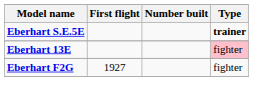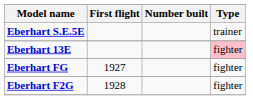 <table class="wikitable" align=center style="font-size:90%;">
 <tr>
 </tr>
 <tr style="background:#efefef;">
 <th>Model name</th>
 <th>First flight</th>
 <th>Number built</th>
 <th>Type</th>
 </tr>
 <tr>
 <td align=left><strong><a href='#'>Eberhart S.E.5E</a></strong></td>
 <td align=center></td>
 <td align=center></td>
-<td align=left><strong>trainer</strong></td>
+<td align=left>trainer</td>
 </tr>
 <tr>
 </tr>
 <tr>
 <td align=left><strong><a href='#'>Eberhart 13E</a></strong></td>
 <td align=center></td>
 <td align=center></td>
 <td align=left style="background: pink;">fighter</td>
 </tr>
 <tr>
 </tr>
 <tr>
-</tr>
-<tr>
-<td align=left><strong><a href='#'>Eberhart F2G</a></strong></td>
+<td align=left><strong><a href='#'>Eberhart FG</a></strong></td>
 <td align=center>1927</td>
 <td align=center></td>
 <td align=left>fighter</td>
 </tr>
 <tr>
 </tr>
+<tr>
+<td align=left><strong><a href='#'>Eberhart F2G</a></strong></td>
+<td align=center>1928</td>
+<td align=center></td>
+<td align=left>fighter</td>
+</tr>
+<tr>
+</tr>
 </table>
